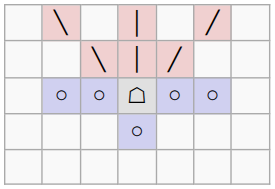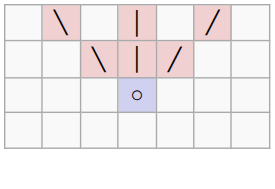 <table border="1" class="wikitable">
 <tr align=center>
 <td width="20"> </td>
 <td width="20" style="background:#f0d0d0;">╲</td>
 <td width="20"> </td>
 <td width="20" style="background:#f0d0d0;">│</td>
 <td width="20"> </td>
 <td width="20" style="background:#f0d0d0;">╱</td>
 <td width="20"> </td>
 </tr>
 <tr align=center>
 <td> </td>
 <td> </td>
 <td style="background:#f0d0d0;">╲</td>
 <td style="background:#f0d0d0;">│</td>
 <td style="background:#f0d0d0;">╱</td>
 <td> </td>
 <td> </td>
 </tr>
 <tr align=center>
 <td> </td>
-<td style="background:#d0d0f0;">○</td>
-<td style="background:#d0d0f0;">○</td>
-<td style="background:#e0e0e0;">☖</td>
-<td style="background:#d0d0f0;">○</td>
-<td style="background:#d0d0f0;">○</td>
-<td> </td>
-</tr>
-<tr align=center>
-<td> </td>
 <td> </td>
 <td> </td>
 <td style="background:#d0d0f0;">○</td>
 <td> </td>
 <td> </td>
 <td> </td>
 </tr>
 <tr align=center>
 <td> </td>
 <td> </td>
 <td> </td>
 <td> </td>
 <td> </td>
 <td> </td>
 <td> </td>
 </tr>
 </table>
